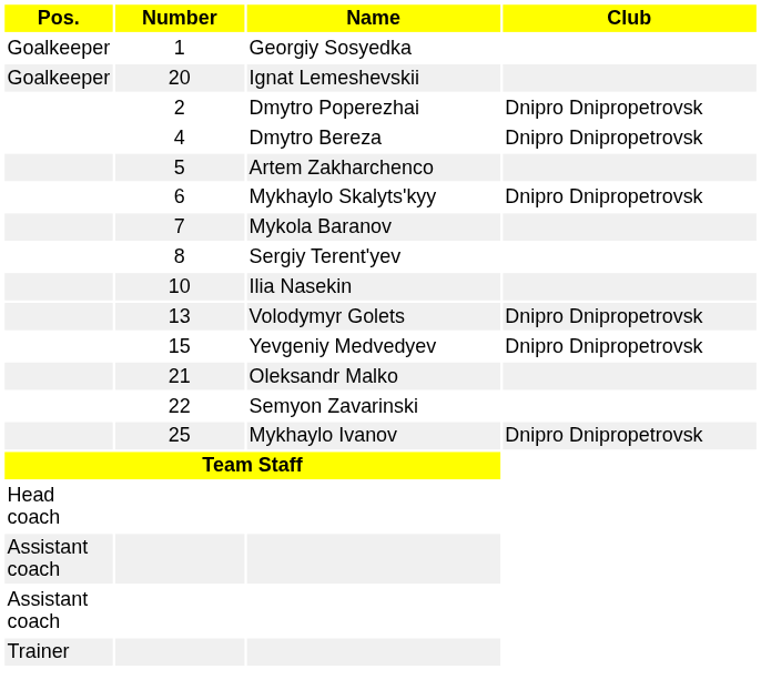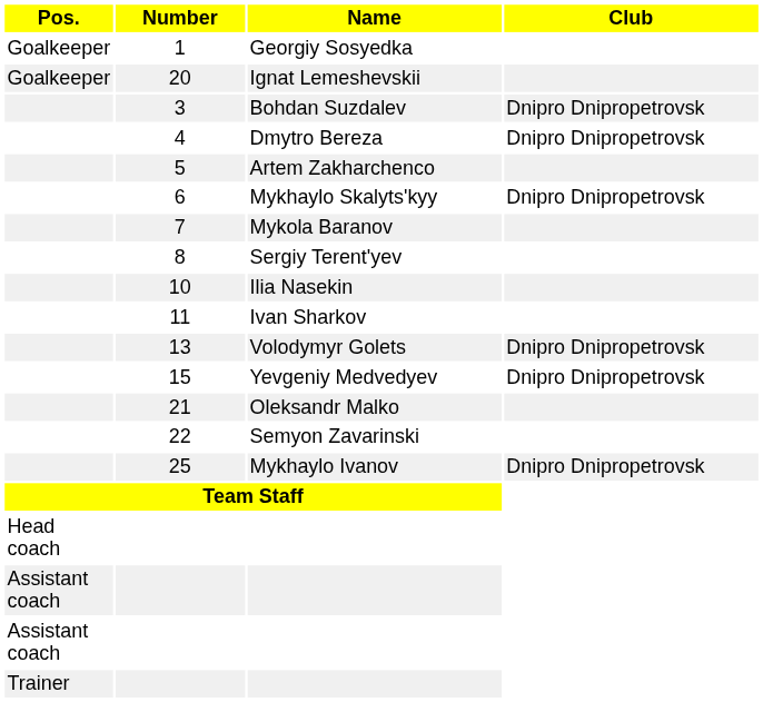 <table border="0" cellspacing="2" cellpadding="2">
 <tr bgcolor=yellow>
 <th width=40>Pos.</th>
 <th width=100>Number</th>
 <th width=200>Name</th>
 <th width=200>Club</th>
 </tr>
 <tr>
 <td align=center>Goalkeeper</td>
 <td align=center>1</td>
 <td>Georgiy Sosyedka</td>
 <td></td>
 </tr>
 <tr bgcolor="f0f0f0">
 <td align=center>Goalkeeper</td>
 <td align=center>20</td>
 <td>Ignat Lemeshevskii</td>
 <td></td>
 </tr>
-<tr>
+<tr bgcolor="#f0f0f0">
 <td align=center></td>
-<td align=center>2</td>
-<td>Dmytro Poperezhai</td>
+<td align=center>3</td>
+<td>Bohdan Suzdalev</td>
 <td>Dnipro Dnipropetrovsk</td>
 </tr>
 <tr>
 <td align=center></td>
 <td align=center>4</td>
 <td>Dmytro Bereza</td>
 <td>Dnipro Dnipropetrovsk</td>
 </tr>
 <tr bgcolor="#f0f0f0">
 <td align=center></td>
 <td align=center>5</td>
 <td>Artem Zakharchenco</td>
 <td></td>
 </tr>
 <tr>
 <td align=center></td>
 <td align=center>6</td>
 <td>Mykhaylo Skalyts'kyy</td>
 <td>Dnipro Dnipropetrovsk</td>
 </tr>
 <tr bgcolor="#f0f0f0">
 <td align=center></td>
 <td align=center>7</td>
 <td>Mykola Baranov</td>
 <td></td>
 </tr>
 <tr>
 <td align=center></td>
 <td align=center>8</td>
 <td>Sergiy Terent'yev</td>
 <td></td>
 </tr>
 <tr bgcolor="#f0f0f0">
 <td align=center></td>
 <td align=center>10</td>
 <td>Ilia Nasekin</td>
+<td></td>
+</tr>
+<tr>
+<td align=center></td>
+<td align=center>11</td>
+<td>Ivan Sharkov</td>
 <td></td>
 </tr>
 <tr bgcolor="#f0f0f0">
 <td align=center></td>
 <td align=center>13</td>
 <td>Volodymyr Golets</td>
 <td>Dnipro Dnipropetrovsk</td>
 </tr>
 <tr>
 <td align=center></td>
 <td align=center>15</td>
 <td>Yevgeniy Medvedyev</td>
 <td>Dnipro Dnipropetrovsk</td>
 </tr>
 <tr bgcolor="#f0f0f0">
 <td align=center></td>
 <td align=center>21</td>
 <td>Oleksandr Malko</td>
 <td></td>
 </tr>
 <tr>
 <td align=center></td>
 <td align=center>22</td>
 <td>Semyon Zavarinski</td>
 <td></td>
 </tr>
 <tr bgcolor="#f0f0f0">
 <td align=center></td>
 <td align=center>25</td>
 <td>Mykhaylo Ivanov</td>
 <td>Dnipro Dnipropetrovsk</td>
 </tr>
 <tr>
 <th style=background:yellow colspan=3>Team Staff</th>
 </tr>
 <tr>
 <td>Head coach</td>
 <td align=center></td>
 <td></td>
 </tr>
 <tr bgcolor="#f0f0f0">
 <td>Assistant coach</td>
 <td align=center></td>
 <td></td>
 </tr>
 <tr>
 <td>Assistant coach</td>
 <td align=center></td>
 <td></td>
 </tr>
 <tr bgcolor="#f0f0f0">
 <td>Trainer</td>
 <td align=center></td>
 <td></td>
 </tr>
 </table>
